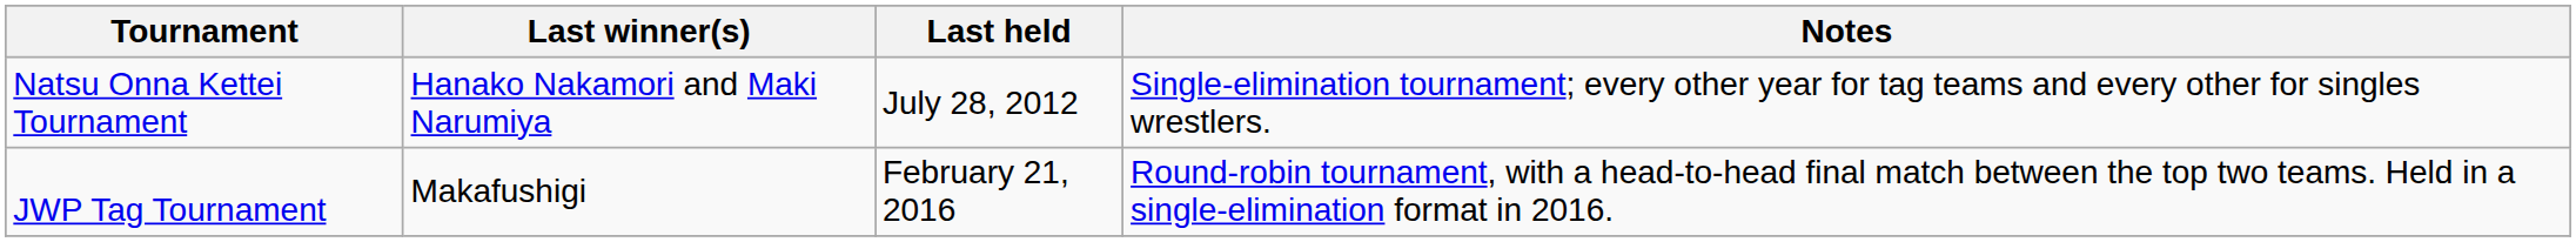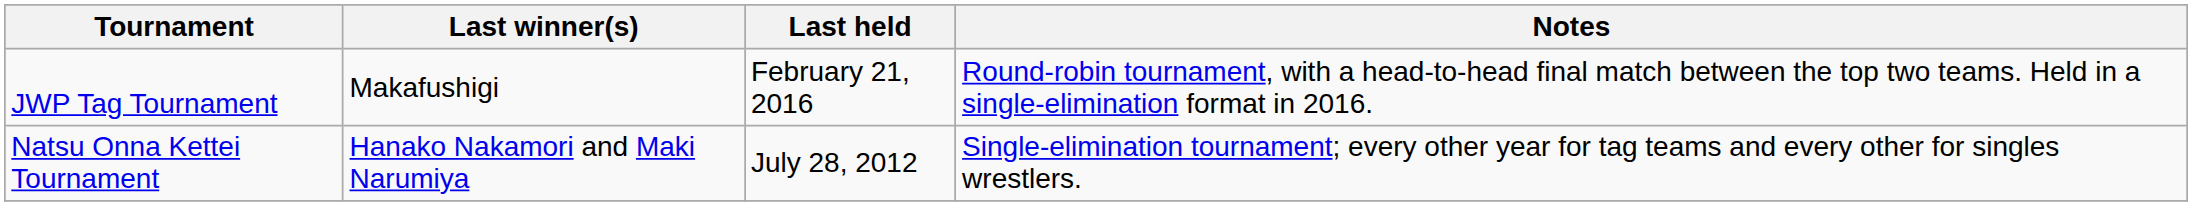 <table class="wikitable">
 <tr>
 <th>Tournament</th>
 <th>Last winner(s)</th>
 <th>Last held</th>
 <th>Notes</th>
 </tr>
 <tr>
+<td><a href='#'><br>JWP Tag Tournament</a></td>
+<td>Makafushigi<br></td>
+<td>February 21, 2016</td>
+<td><a href='#'>Round-robin tournament</a>, with a head-to-head final match between the top two teams. Held in a <a href='#'>single-elimination</a> format in 2016.</td>
+</tr>
+<tr>
 <td><a href='#'>Natsu Onna Kettei Tournament</a></td>
 <td><a href='#'>Hanako Nakamori</a> and <a href='#'>Maki Narumiya</a></td>
 <td>July 28, 2012</td>
 <td><a href='#'>Single-elimination tournament</a>; every other year for tag teams and every other for singles wrestlers.</td>
 </tr>
-<tr>
-<td><a href='#'><br>JWP Tag Tournament</a></td>
-<td>Makafushigi<br></td>
-<td>February 21, 2016</td>
-<td><a href='#'>Round-robin tournament</a>, with a head-to-head final match between the top two teams. Held in a <a href='#'>single-elimination</a> format in 2016.</td>
-</tr>
 </table>
